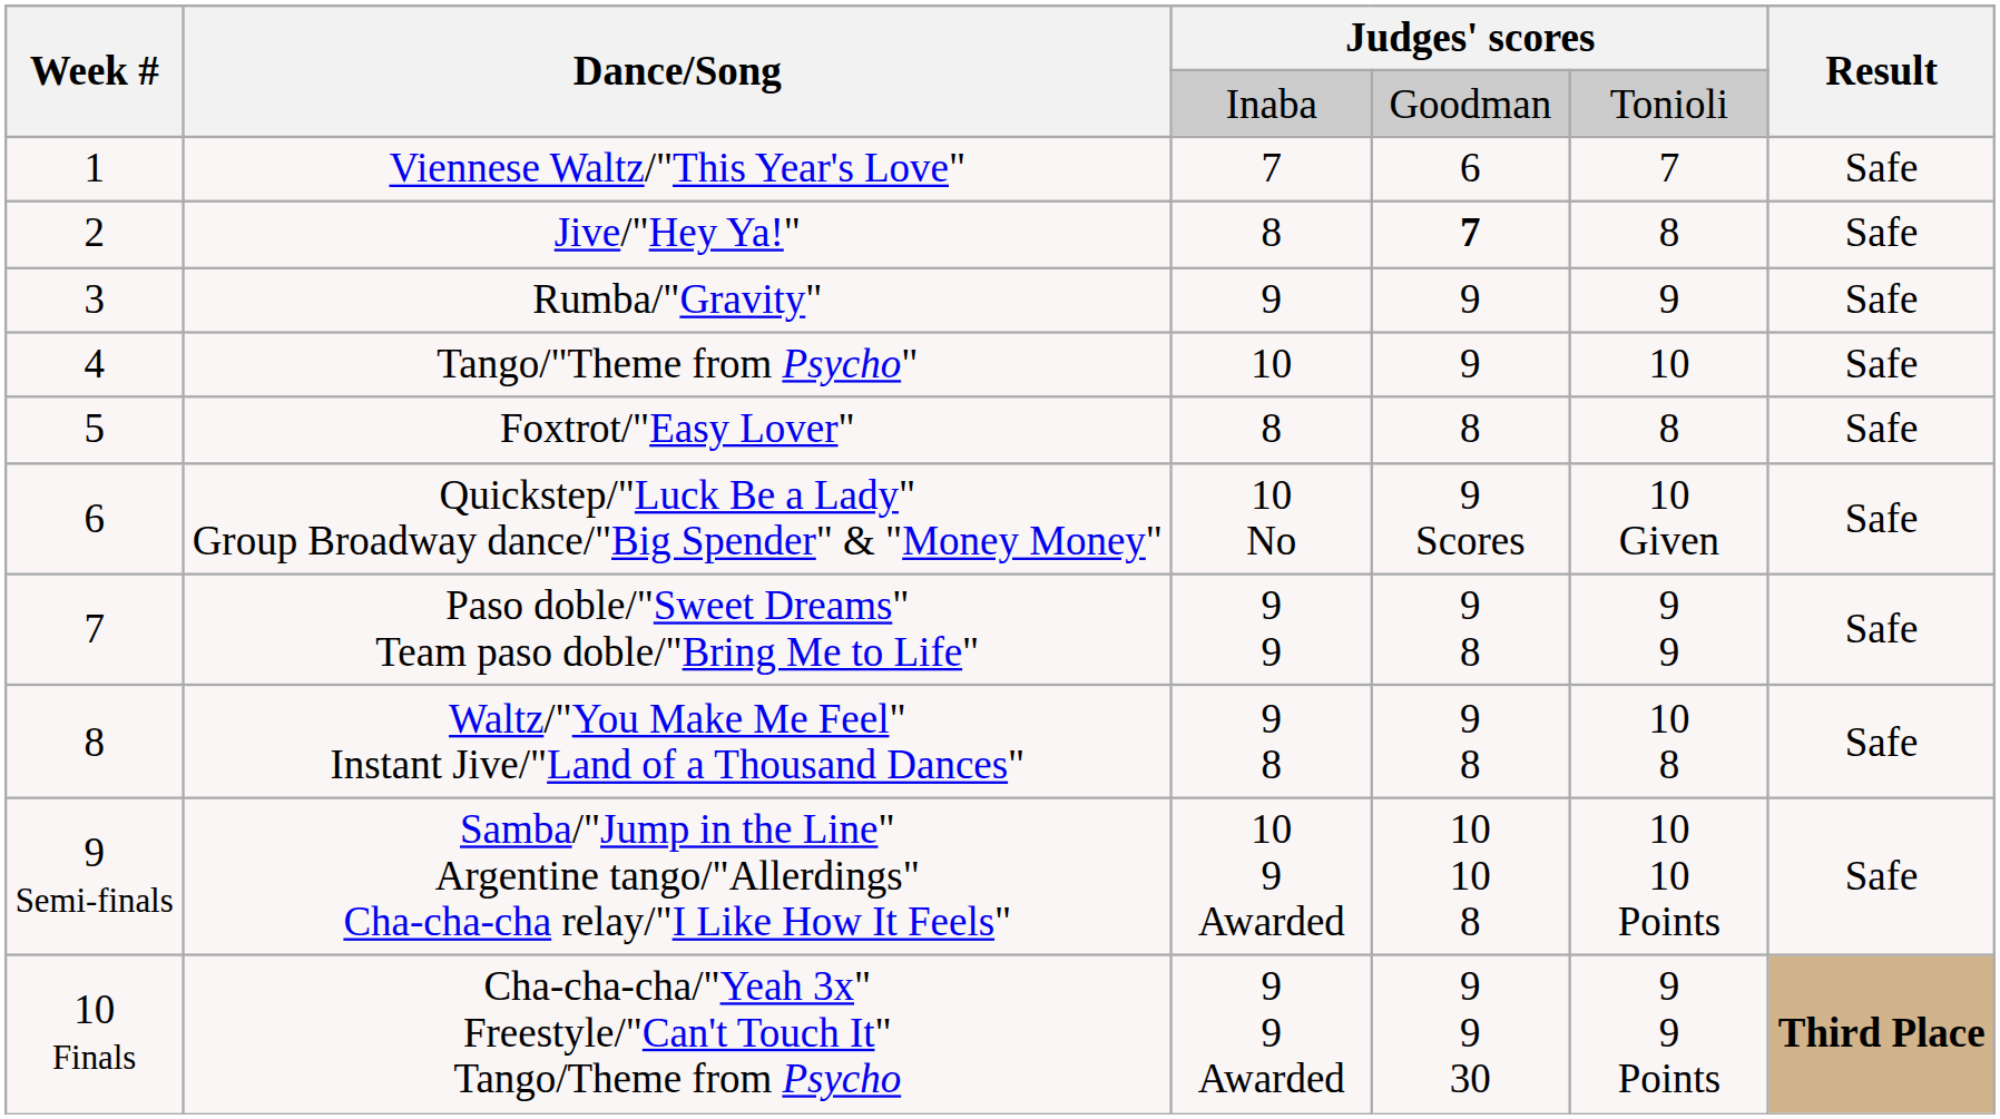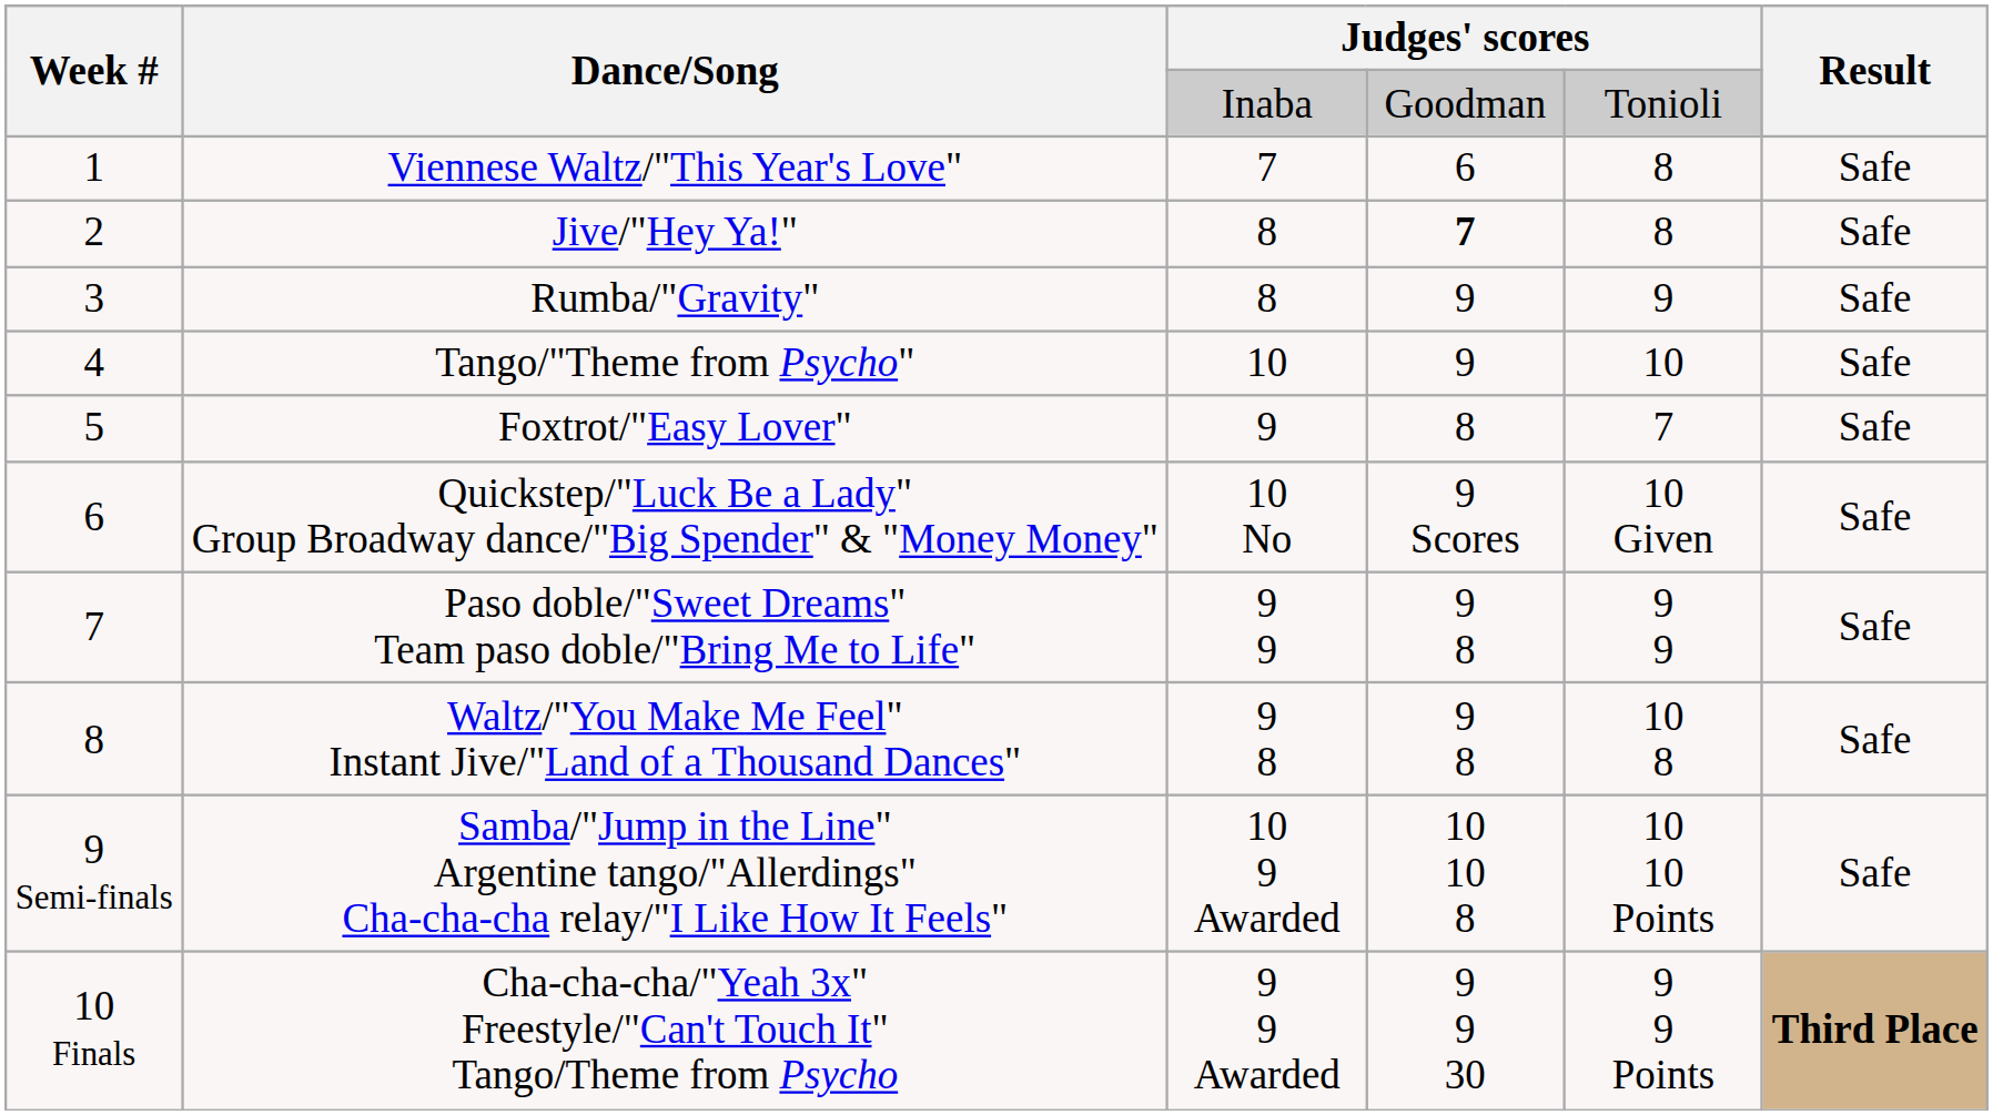 <table class="wikitable collapsible">
 <tr style="text-align: center; background:#ccc;">
 <th rowspan="2">Week #</th>
 <th rowspan="2">Dance/Song</th>
 <th colspan="3">Judges' scores</th>
 <th rowspan="2">Result</th>
 </tr>
 <tr style="text-align: center; background:#ccc;">
 <td style="width:10%; ">Inaba</td>
 <td style="width:10%; ">Goodman</td>
 <td style="width:10%; ">Tonioli</td>
 </tr>
 <tr style="text-align: center; background:#faf6f6;">
 <td>1</td>
 <td><a href='#'>Viennese Waltz</a>/"<a href='#'>This Year's Love</a>"</td>
 <td>7</td>
 <td>6</td>
-<td>7</td>
+<td>8</td>
 <td>Safe</td>
 </tr>
 <tr style="text-align: center; background:#faf6f6;">
 <td>2</td>
 <td><a href='#'>Jive</a>/"<a href='#'>Hey Ya!</a>"</td>
 <td>8</td>
 <td><strong>7</strong></td>
 <td>8</td>
 <td>Safe</td>
 </tr>
 <tr style="text-align: center; background:#faf6f6;">
 <td>3</td>
 <td>Rumba/"<a href='#'>Gravity</a>"</td>
-<td>9</td>
+<td>8</td>
 <td>9</td>
 <td>9</td>
 <td>Safe</td>
 </tr>
 <tr style="text-align: center; background:#faf6f6;">
 <td>4</td>
 <td>Tango/"Theme from <em><a href='#'>Psycho</a></em>"</td>
 <td>10</td>
 <td>9</td>
 <td>10</td>
 <td>Safe</td>
 </tr>
 <tr style="text-align: center; background:#faf6f6;">
 <td>5</td>
 <td>Foxtrot/"<a href='#'>Easy Lover</a>"</td>
+<td>9</td>
 <td>8</td>
-<td>8</td>
-<td>8</td>
+<td>7</td>
 <td>Safe</td>
 </tr>
 <tr style="text-align: center; background:#faf6f6;">
 <td>6</td>
 <td>Quickstep/"<a href='#'>Luck Be a Lady</a>"<br>Group Broadway dance/"<a href='#'>Big Spender</a>" & "<a href='#'>Money Money</a>"</td>
 <td>10<br>No</td>
 <td>9<br>Scores</td>
 <td>10<br>Given</td>
 <td>Safe</td>
 </tr>
 <tr style="text-align: center; background:#faf6f6;">
 <td>7</td>
 <td>Paso doble/"<a href='#'>Sweet Dreams</a>"<br>Team paso doble/"<a href='#'>Bring Me to Life</a>"</td>
 <td>9<br>9</td>
 <td>9<br>8</td>
 <td>9<br>9</td>
 <td>Safe</td>
 </tr>
 <tr style="text-align: center; background:#faf6f6;">
 <td>8</td>
 <td><a href='#'>Waltz</a>/"<a href='#'>You Make Me Feel</a>"<br>Instant Jive/"<a href='#'>Land of a Thousand Dances</a>"</td>
 <td>9<br>8</td>
 <td>9<br>8</td>
 <td>10<br>8</td>
 <td>Safe</td>
 </tr>
 <tr style="text-align: center; background:#faf6f6;">
 <td>9<br><small>Semi-finals</small></td>
 <td><a href='#'>Samba</a>/"<a href='#'>Jump in the Line</a>"<br>Argentine tango/"Allerdings"<br><a href='#'>Cha-cha-cha</a> relay/"<a href='#'>I Like How It Feels</a>"</td>
 <td>10<br>9<br>Awarded</td>
 <td>10<br>10<br>8</td>
 <td>10<br>10<br>Points</td>
 <td>Safe</td>
 </tr>
 <tr style="text-align: center; background:#faf6f6;">
 <td>10<br><small>Finals</small></td>
 <td>Cha-cha-cha/"<a href='#'>Yeah 3x</a>"<br>Freestyle/"<a href='#'>Can't Touch It</a>"<br>Tango/Theme from <em><a href='#'>Psycho</a></em></td>
 <td>9<br>9<br>Awarded</td>
 <td>9<br>9<br>30</td>
 <td>9<br>9<br>Points</td>
 <td style="background:tan;"><strong>Third Place</strong></td>
 </tr>
 </table>
